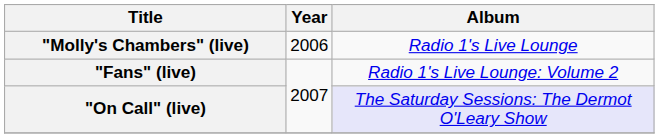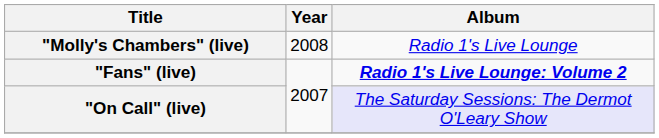 <table class="wikitable plainrowheaders" style="text-align:center;">
 <tr>
 <th scope="col" style="width:16em;">Title</th>
 <th scope="col">Year</th>
 <th scope="col">Album</th>
 </tr>
 <tr>
 <th scope="row">"Molly's Chambers" (live)</th>
-<td>2006</td>
+<td>2008</td>
 <td><em><a href='#'>Radio 1's Live Lounge</a></em></td>
 </tr>
 <tr>
 <th scope="row">"Fans" (live)</th>
 <td rowspan="2">2007</td>
-<td><em><a href='#'>Radio 1's Live Lounge: Volume 2</a></em></td>
+<td><strong><em><a href='#'>Radio 1's Live Lounge: Volume 2</a></em></strong></td>
 </tr>
 <tr>
 <th scope="row">"On Call" (live)</th>
 <td style="background: lavender;"><em><a href='#'>The Saturday Sessions: The Dermot O'Leary Show</a></em></td>
 </tr>
 <tr>
 </tr>
 </table>
